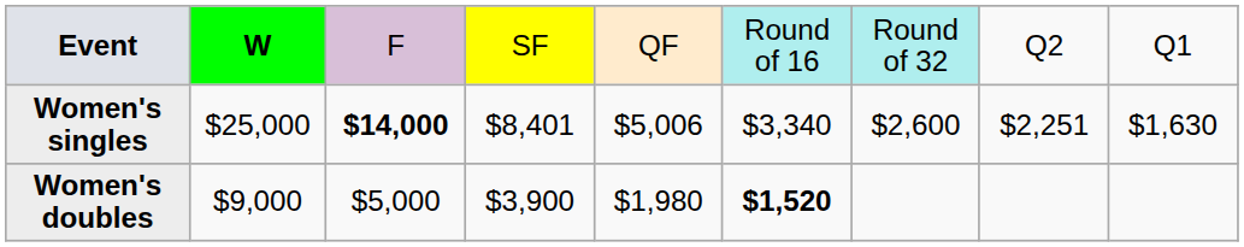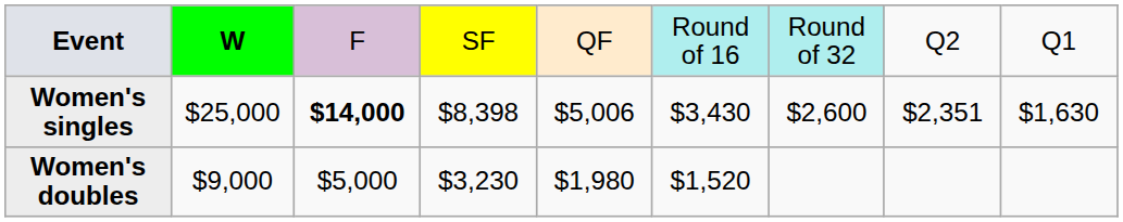 <table class=wikitable style=font-size:90%;text-align:center>
 <tr>
 <td width=130 bgcolor=dfe2e9><strong>Event</strong></td>
 <td width=80 bgcolor=lime><strong>W</strong></td>
 <td width=85 bgcolor=thistle>F</td>
 <td width=85 bgcolor=ffff00>SF</td>
 <td width=85 bgcolor=ffebcd>QF</td>
 <td width=85 bgcolor=afeeee>Round of 16</td>
 <td width=85 bgcolor=afeeee>Round of 32</td>
 <td width=85>Q2</td>
 <td width=85>Q1</td>
 </tr>
 <tr>
 <th style=background:#ededed>Women's singles</th>
 <td>$25,000</td>
 <td><strong>$14,000</strong></td>
-<td>$8,401</td>
+<td>$8,398</td>
 <td>$5,006</td>
-<td>$3,340</td>
+<td>$3,430</td>
 <td>$2,600</td>
-<td>$2,251</td>
+<td>$2,351</td>
 <td>$1,630</td>
 </tr>
 <tr>
 <th style=background:#ededed>Women's doubles</th>
 <td>$9,000</td>
 <td>$5,000</td>
-<td>$3,900</td>
+<td>$3,230</td>
 <td>$1,980</td>
-<td><strong>$1,520</strong></td>
+<td>$1,520</td>
 <td></td>
 <td></td>
 <td></td>
 </tr>
 </table>
